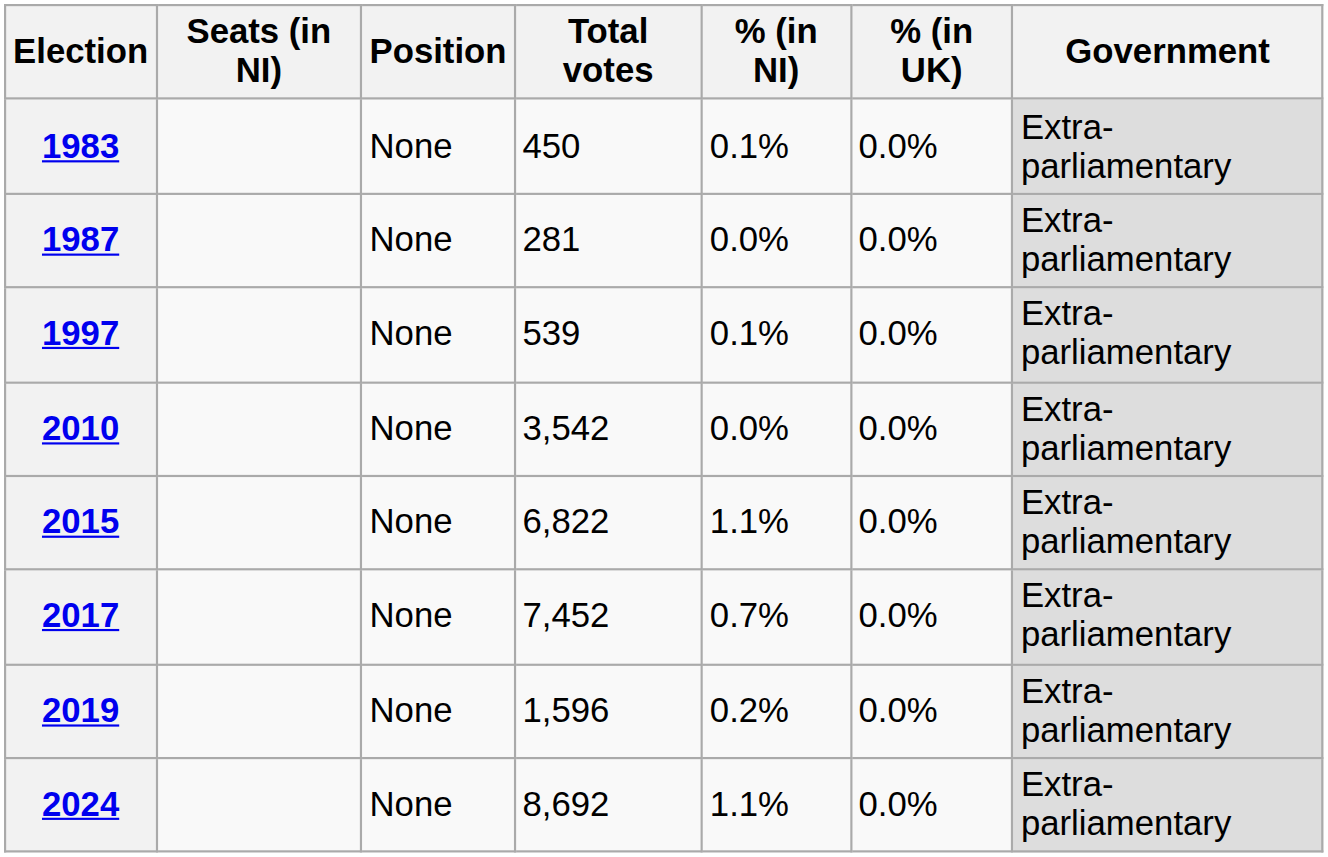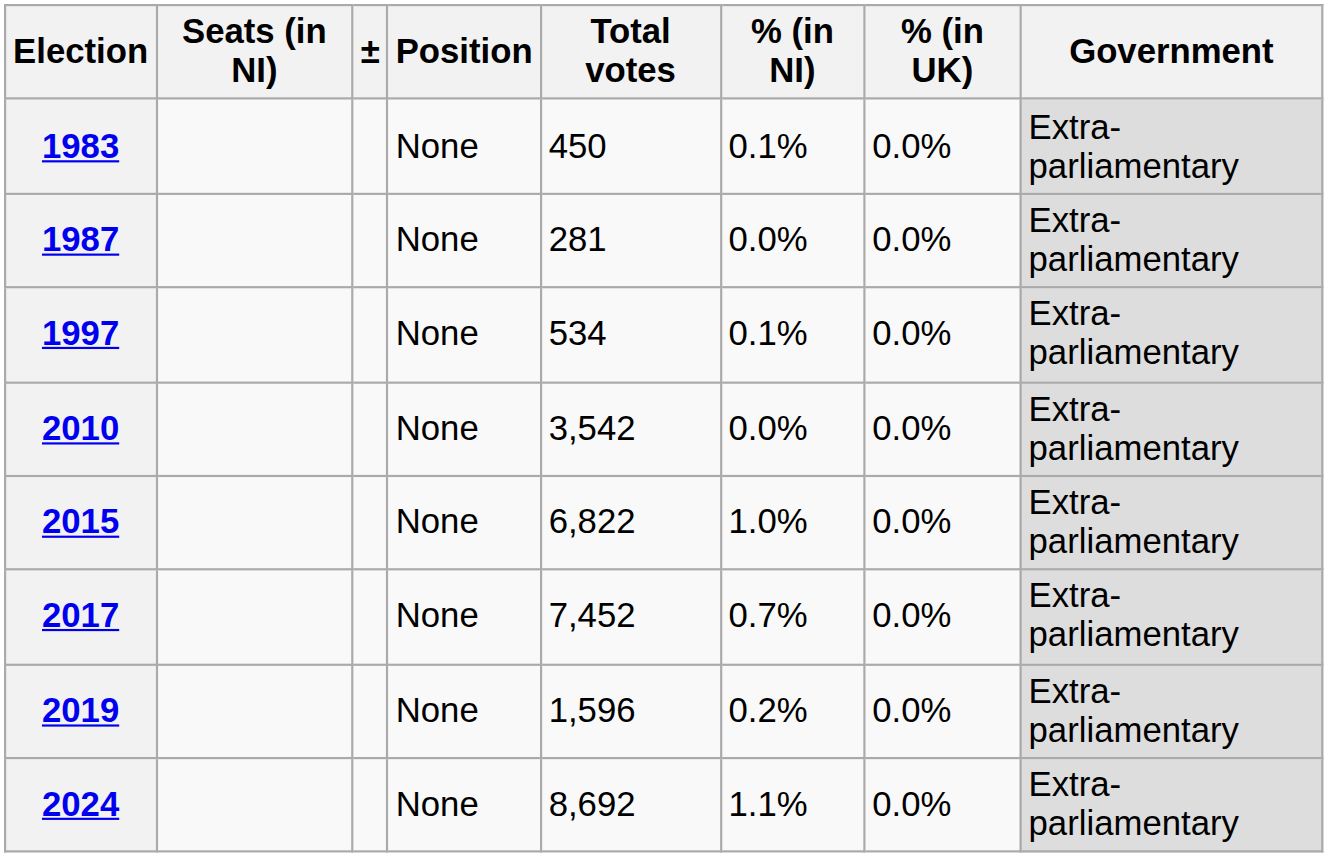 <table class="wikitable">
 <tr>
 <th>Election</th>
 <th>Seats (in NI)</th>
+<th>±</th>
 <th>Position</th>
 <th>Total votes</th>
 <th>% (in NI)</th>
 <th>% (in UK)</th>
 <th>Government</th>
 </tr>
 <tr>
 <th><a href='#'>1983</a></th>
+<td></td>
 <td></td>
 <td>None</td>
 <td>450</td>
 <td>0.1%</td>
 <td>0.0%</td>
 <td style="background-color:#DDD">Extra-parliamentary</td>
 </tr>
 <tr>
 <th><a href='#'>1987</a></th>
 <td></td>
+<td></td>
 <td>None</td>
 <td>281</td>
 <td>0.0%</td>
 <td>0.0%</td>
 <td style="background-color:#DDD">Extra-parliamentary</td>
 </tr>
 <tr>
 <th><a href='#'>1997</a></th>
 <td></td>
+<td></td>
 <td>None</td>
-<td>539</td>
+<td>534</td>
 <td>0.1%</td>
 <td>0.0%</td>
 <td style="background-color:#DDD">Extra-parliamentary</td>
 </tr>
 <tr>
 <th><a href='#'>2010</a></th>
+<td></td>
 <td></td>
 <td>None</td>
 <td>3,542</td>
 <td>0.0%</td>
 <td>0.0%</td>
 <td style="background-color:#DDD">Extra-parliamentary</td>
 </tr>
 <tr>
 <th><a href='#'>2015</a></th>
 <td></td>
+<td></td>
 <td>None</td>
 <td>6,822</td>
-<td>1.1%</td>
+<td>1.0%</td>
 <td>0.0%</td>
 <td style="background-color:#DDD">Extra-parliamentary</td>
 </tr>
 <tr>
 <th><a href='#'>2017</a></th>
+<td></td>
 <td></td>
 <td>None</td>
 <td>7,452</td>
 <td>0.7%</td>
 <td>0.0%</td>
 <td style="background-color:#DDD">Extra-parliamentary</td>
 </tr>
 <tr>
 <th><a href='#'>2019</a></th>
 <td></td>
+<td></td>
 <td>None</td>
 <td>1,596</td>
 <td>0.2%</td>
 <td>0.0%</td>
 <td style="background-color:#DDD">Extra-parliamentary</td>
 </tr>
 <tr>
 <th><a href='#'>2024</a></th>
 <td></td>
+<td></td>
 <td>None</td>
 <td>8,692</td>
 <td>1.1%</td>
 <td>0.0%</td>
 <td style="background-color:#DDD">Extra-parliamentary</td>
 </tr>
 </table>
